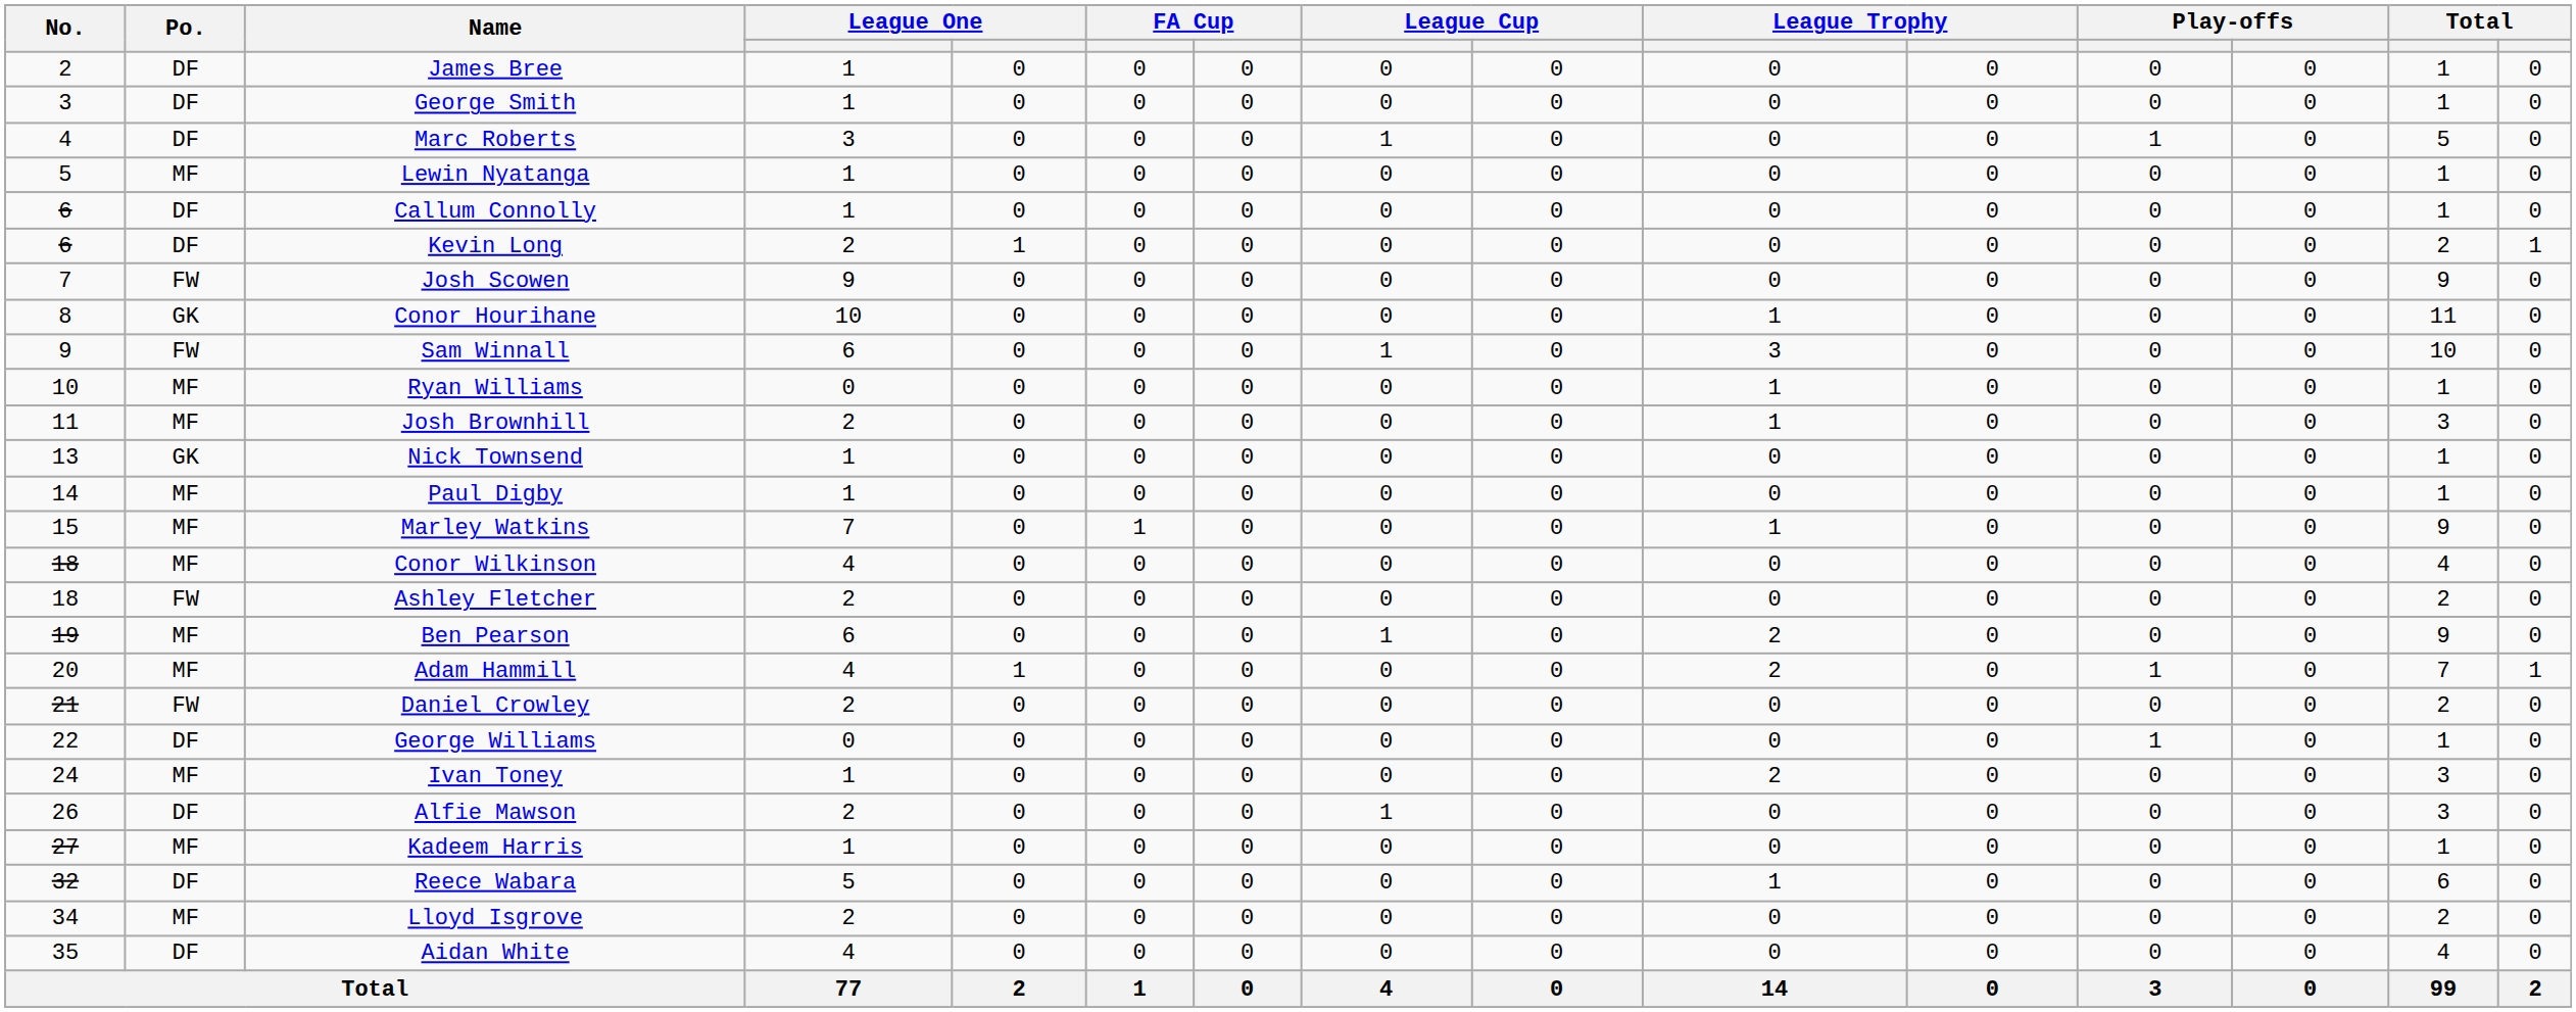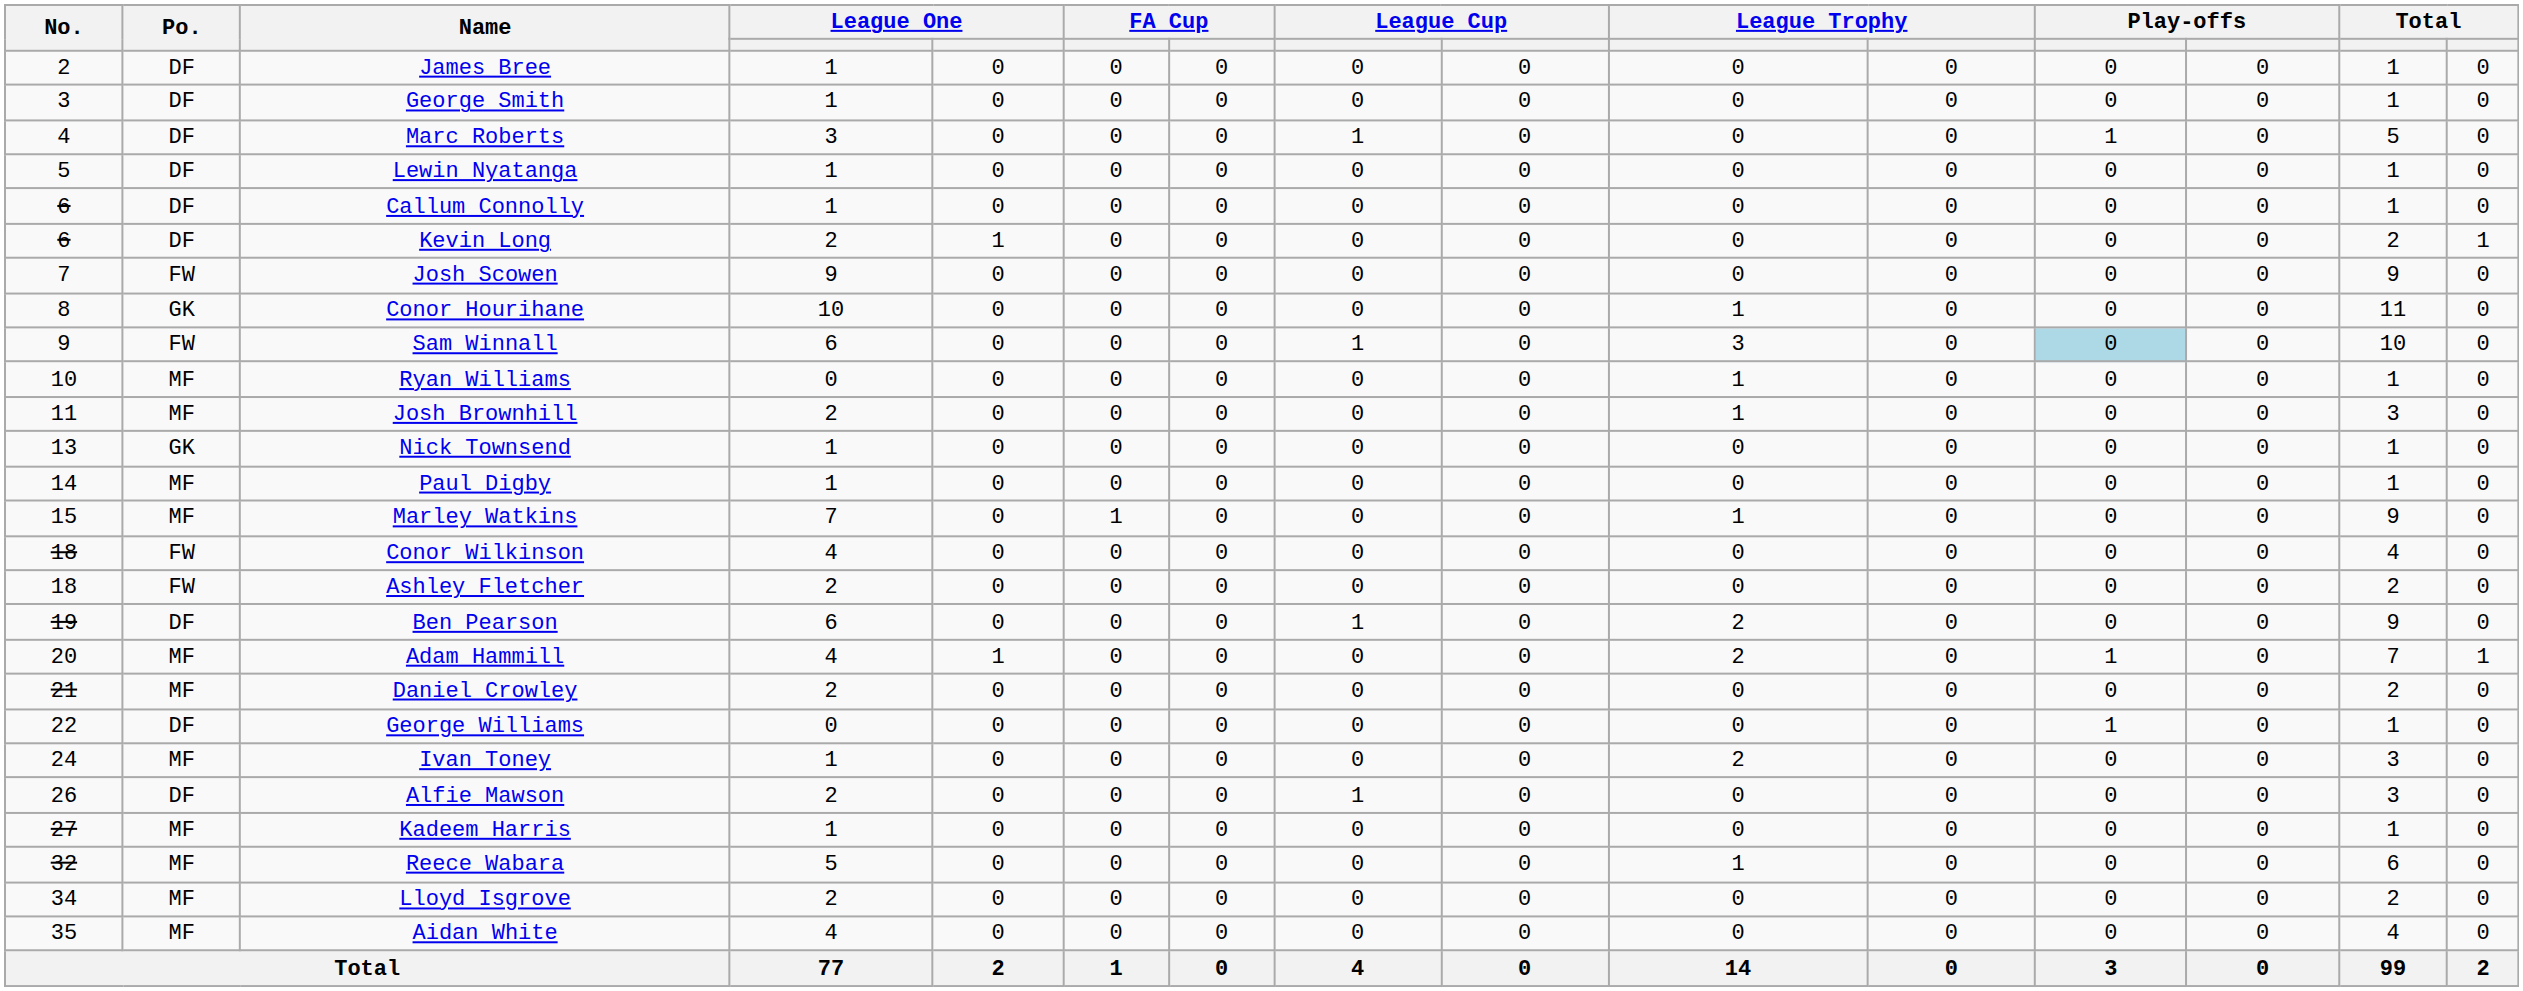 <table class="wikitable" style="text-align:center; font-size:85%; width:100%;">
 <tr>
 <th rowspan=2>No.</th>
 <th rowspan=2>Po.</th>
 <th rowspan=2>Name</th>
 <th colspan=2><a href='#'>League One</a></th>
 <th colspan=2><a href='#'>FA Cup</a></th>
 <th colspan=2><a href='#'>League Cup</a></th>
 <th colspan=2><a href='#'>League Trophy</a></th>
 <th colspan=2>Play-offs</th>
 <th colspan=2>Total</th>
 </tr>
 <tr>
 <th></th>
 <th></th>
 <th></th>
 <th></th>
 <th></th>
 <th></th>
 <th></th>
 <th></th>
 <th></th>
 <th></th>
 <th></th>
 <th></th>
 </tr>
 <tr>
 <td>2</td>
 <td>DF</td>
 <td> <a href='#'>James Bree</a></td>
 <td>1</td>
 <td>0</td>
 <td>0</td>
 <td>0</td>
 <td>0</td>
 <td>0</td>
 <td>0</td>
 <td>0</td>
 <td>0</td>
 <td>0</td>
 <td>1</td>
 <td>0</td>
 </tr>
 <tr>
 <td>3</td>
 <td>DF</td>
 <td> <a href='#'>George Smith</a></td>
 <td>1</td>
 <td>0</td>
 <td>0</td>
 <td>0</td>
 <td>0</td>
 <td>0</td>
 <td>0</td>
 <td>0</td>
 <td>0</td>
 <td>0</td>
 <td>1</td>
 <td>0</td>
 </tr>
 <tr>
 <td>4</td>
 <td>DF</td>
 <td> <a href='#'>Marc Roberts</a></td>
 <td>3</td>
 <td>0</td>
 <td>0</td>
 <td>0</td>
 <td>1</td>
 <td>0</td>
 <td>0</td>
 <td>0</td>
 <td>1</td>
 <td>0</td>
 <td>5</td>
 <td>0</td>
 </tr>
 <tr>
 <td>5</td>
-<td>MF</td>
+<td>DF</td>
 <td> <a href='#'>Lewin Nyatanga</a></td>
 <td>1</td>
 <td>0</td>
 <td>0</td>
 <td>0</td>
 <td>0</td>
 <td>0</td>
 <td>0</td>
 <td>0</td>
 <td>0</td>
 <td>0</td>
 <td>1</td>
 <td>0</td>
 </tr>
 <tr>
 <td><s>6</s></td>
 <td>DF</td>
 <td> <a href='#'>Callum Connolly</a></td>
 <td>1</td>
 <td>0</td>
 <td>0</td>
 <td>0</td>
 <td>0</td>
 <td>0</td>
 <td>0</td>
 <td>0</td>
 <td>0</td>
 <td>0</td>
 <td>1</td>
 <td>0</td>
 </tr>
 <tr>
 <td><s>6</s></td>
 <td>DF</td>
 <td> <a href='#'>Kevin Long</a></td>
 <td>2</td>
 <td>1</td>
 <td>0</td>
 <td>0</td>
 <td>0</td>
 <td>0</td>
 <td>0</td>
 <td>0</td>
 <td>0</td>
 <td>0</td>
 <td>2</td>
 <td>1</td>
 </tr>
 <tr>
 <td>7</td>
 <td>FW</td>
 <td> <a href='#'>Josh Scowen</a></td>
 <td>9</td>
 <td>0</td>
 <td>0</td>
 <td>0</td>
 <td>0</td>
 <td>0</td>
 <td>0</td>
 <td>0</td>
 <td>0</td>
 <td>0</td>
 <td>9</td>
 <td>0</td>
 </tr>
 <tr>
 <td>8</td>
 <td>GK</td>
 <td> <a href='#'>Conor Hourihane</a></td>
 <td>10</td>
 <td>0</td>
 <td>0</td>
 <td>0</td>
 <td>0</td>
 <td>0</td>
 <td>1</td>
 <td>0</td>
 <td>0</td>
 <td>0</td>
 <td>11</td>
 <td>0</td>
 </tr>
 <tr>
 <td>9</td>
 <td>FW</td>
 <td> <a href='#'>Sam Winnall</a></td>
 <td>6</td>
 <td>0</td>
 <td>0</td>
 <td>0</td>
 <td>1</td>
 <td>0</td>
 <td>3</td>
 <td>0</td>
-<td>0</td>
+<td style="background: lightblue;">0</td>
 <td>0</td>
 <td>10</td>
 <td>0</td>
 </tr>
 <tr>
 <td>10</td>
 <td>MF</td>
 <td> <a href='#'>Ryan Williams</a></td>
 <td>0</td>
 <td>0</td>
 <td>0</td>
 <td>0</td>
 <td>0</td>
 <td>0</td>
 <td>1</td>
 <td>0</td>
 <td>0</td>
 <td>0</td>
 <td>1</td>
 <td>0</td>
 </tr>
 <tr>
 <td>11</td>
 <td>MF</td>
 <td> <a href='#'>Josh Brownhill</a></td>
 <td>2</td>
 <td>0</td>
 <td>0</td>
 <td>0</td>
 <td>0</td>
 <td>0</td>
 <td>1</td>
 <td>0</td>
 <td>0</td>
 <td>0</td>
 <td>3</td>
 <td>0</td>
 </tr>
 <tr>
 <td>13</td>
 <td>GK</td>
 <td> <a href='#'>Nick Townsend</a></td>
 <td>1</td>
 <td>0</td>
 <td>0</td>
 <td>0</td>
 <td>0</td>
 <td>0</td>
 <td>0</td>
 <td>0</td>
 <td>0</td>
 <td>0</td>
 <td>1</td>
 <td>0</td>
 </tr>
 <tr>
 <td>14</td>
 <td>MF</td>
 <td> <a href='#'>Paul Digby</a></td>
 <td>1</td>
 <td>0</td>
 <td>0</td>
 <td>0</td>
 <td>0</td>
 <td>0</td>
 <td>0</td>
 <td>0</td>
 <td>0</td>
 <td>0</td>
 <td>1</td>
 <td>0</td>
 </tr>
 <tr>
 <td>15</td>
 <td>MF</td>
 <td> <a href='#'>Marley Watkins</a></td>
 <td>7</td>
 <td>0</td>
 <td>1</td>
 <td>0</td>
 <td>0</td>
 <td>0</td>
 <td>1</td>
 <td>0</td>
 <td>0</td>
 <td>0</td>
 <td>9</td>
 <td>0</td>
 </tr>
 <tr>
 <td><s>18</s></td>
-<td>MF</td>
+<td>FW</td>
 <td> <a href='#'>Conor Wilkinson</a></td>
 <td>4</td>
 <td>0</td>
 <td>0</td>
 <td>0</td>
 <td>0</td>
 <td>0</td>
 <td>0</td>
 <td>0</td>
 <td>0</td>
 <td>0</td>
 <td>4</td>
 <td>0</td>
 </tr>
 <tr>
 <td>18</td>
 <td>FW</td>
 <td> <a href='#'>Ashley Fletcher</a></td>
 <td>2</td>
 <td>0</td>
 <td>0</td>
 <td>0</td>
 <td>0</td>
 <td>0</td>
 <td>0</td>
 <td>0</td>
 <td>0</td>
 <td>0</td>
 <td>2</td>
 <td>0</td>
 </tr>
 <tr>
 <td><s>19</s></td>
-<td>MF</td>
+<td>DF</td>
 <td> <a href='#'>Ben Pearson</a></td>
 <td>6</td>
 <td>0</td>
 <td>0</td>
 <td>0</td>
 <td>1</td>
 <td>0</td>
 <td>2</td>
 <td>0</td>
 <td>0</td>
 <td>0</td>
 <td>9</td>
 <td>0</td>
 </tr>
 <tr>
 <td>20</td>
 <td>MF</td>
 <td> <a href='#'>Adam Hammill</a></td>
 <td>4</td>
 <td>1</td>
 <td>0</td>
 <td>0</td>
 <td>0</td>
 <td>0</td>
 <td>2</td>
 <td>0</td>
 <td>1</td>
 <td>0</td>
 <td>7</td>
 <td>1</td>
 </tr>
 <tr>
 <td><s>21</s></td>
-<td>FW</td>
+<td>MF</td>
 <td> <a href='#'>Daniel Crowley</a></td>
 <td>2</td>
 <td>0</td>
 <td>0</td>
 <td>0</td>
 <td>0</td>
 <td>0</td>
 <td>0</td>
 <td>0</td>
 <td>0</td>
 <td>0</td>
 <td>2</td>
 <td>0</td>
 </tr>
 <tr>
 <td>22</td>
 <td>DF</td>
 <td> <a href='#'>George Williams</a></td>
 <td>0</td>
 <td>0</td>
 <td>0</td>
 <td>0</td>
 <td>0</td>
 <td>0</td>
 <td>0</td>
 <td>0</td>
 <td>1</td>
 <td>0</td>
 <td>1</td>
 <td>0</td>
 </tr>
 <tr>
 <td>24</td>
 <td>MF</td>
 <td> <a href='#'>Ivan Toney</a></td>
 <td>1</td>
 <td>0</td>
 <td>0</td>
 <td>0</td>
 <td>0</td>
 <td>0</td>
 <td>2</td>
 <td>0</td>
 <td>0</td>
 <td>0</td>
 <td>3</td>
 <td>0</td>
 </tr>
 <tr>
 <td>26</td>
 <td>DF</td>
 <td> <a href='#'>Alfie Mawson</a></td>
 <td>2</td>
 <td>0</td>
 <td>0</td>
 <td>0</td>
 <td>1</td>
 <td>0</td>
 <td>0</td>
 <td>0</td>
 <td>0</td>
 <td>0</td>
 <td>3</td>
 <td>0</td>
 </tr>
 <tr>
 <td><s>27</s></td>
 <td>MF</td>
 <td> <a href='#'>Kadeem Harris</a></td>
 <td>1</td>
 <td>0</td>
 <td>0</td>
 <td>0</td>
 <td>0</td>
 <td>0</td>
 <td>0</td>
 <td>0</td>
 <td>0</td>
 <td>0</td>
 <td>1</td>
 <td>0</td>
 </tr>
 <tr>
 <td><s>32</s></td>
-<td>DF</td>
+<td>MF</td>
 <td> <a href='#'>Reece Wabara</a></td>
 <td>5</td>
 <td>0</td>
 <td>0</td>
 <td>0</td>
 <td>0</td>
 <td>0</td>
 <td>1</td>
 <td>0</td>
 <td>0</td>
 <td>0</td>
 <td>6</td>
 <td>0</td>
 </tr>
 <tr>
 <td>34</td>
 <td>MF</td>
 <td> <a href='#'>Lloyd Isgrove</a></td>
 <td>2</td>
 <td>0</td>
 <td>0</td>
 <td>0</td>
 <td>0</td>
 <td>0</td>
 <td>0</td>
 <td>0</td>
 <td>0</td>
 <td>0</td>
 <td>2</td>
 <td>0</td>
 </tr>
 <tr>
 <td>35</td>
-<td>DF</td>
+<td>MF</td>
 <td> <a href='#'>Aidan White</a></td>
 <td>4</td>
 <td>0</td>
 <td>0</td>
 <td>0</td>
 <td>0</td>
 <td>0</td>
 <td>0</td>
 <td>0</td>
 <td>0</td>
 <td>0</td>
 <td>4</td>
 <td>0</td>
 </tr>
 <tr>
 <th colspan=3>Total</th>
 <th>77</th>
 <th>2</th>
 <th>1</th>
 <th>0</th>
 <th>4</th>
 <th>0</th>
 <th>14</th>
 <th>0</th>
 <th>3</th>
 <th>0</th>
 <th>99</th>
 <th>2</th>
 </tr>
 </table>
